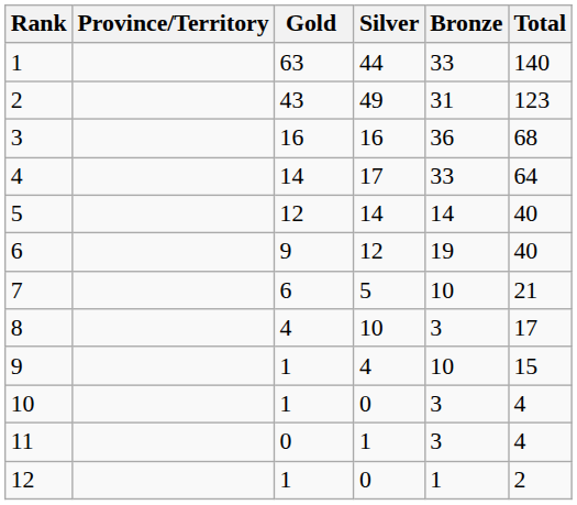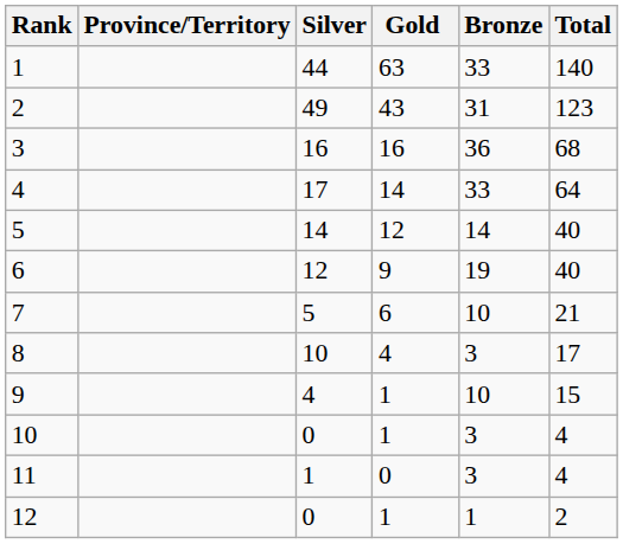 <table class="wikitable">
 <tr>
 <th><strong>Rank</strong></th>
 <th><strong>Province/Territory</strong></th>
+<th bgcolor="silver"><strong>Silver</strong></th>
 <th bgcolor="gold"><strong> Gold  </strong></th>
-<th bgcolor="silver"><strong>Silver</strong></th>
 <th bgcolor="CC9966"><strong>Bronze</strong></th>
 <th><strong>Total</strong></th>
 </tr>
 <tr>
 <td>1</td>
 <td></td>
+<td>44</td>
 <td>63</td>
-<td>44</td>
 <td>33</td>
 <td>140</td>
 </tr>
 <tr>
 <td>2</td>
 <td></td>
+<td>49</td>
 <td>43</td>
-<td>49</td>
 <td>31</td>
 <td>123</td>
 </tr>
 <tr>
 <td>3</td>
 <td></td>
 <td>16</td>
 <td>16</td>
 <td>36</td>
 <td>68</td>
 </tr>
 <tr>
 <td>4</td>
 <td></td>
+<td>17</td>
 <td>14</td>
-<td>17</td>
 <td>33</td>
 <td>64</td>
 </tr>
 <tr>
 <td>5</td>
 <td></td>
+<td>14</td>
 <td>12</td>
-<td>14</td>
 <td>14</td>
 <td>40</td>
 </tr>
 <tr>
 <td>6</td>
 <td></td>
+<td>12</td>
 <td>9</td>
-<td>12</td>
 <td>19</td>
 <td>40</td>
 </tr>
 <tr>
 <td>7</td>
 <td></td>
+<td>5</td>
 <td>6</td>
-<td>5</td>
 <td>10</td>
 <td>21</td>
 </tr>
 <tr>
 <td>8</td>
 <td></td>
+<td>10</td>
 <td>4</td>
-<td>10</td>
 <td>3</td>
 <td>17</td>
 </tr>
 <tr>
 <td>9</td>
 <td></td>
+<td>4</td>
 <td>1</td>
-<td>4</td>
 <td>10</td>
 <td>15</td>
 </tr>
 <tr>
 <td>10</td>
 <td><strong></strong></td>
+<td>0</td>
+<td>1</td>
+<td>3</td>
+<td>4</td>
+</tr>
+<tr>
+<td>11</td>
+<td></td>
 <td>1</td>
 <td>0</td>
 <td>3</td>
 <td>4</td>
 </tr>
 <tr>
-<td>11</td>
+<td>12</td>
 <td></td>
 <td>0</td>
 <td>1</td>
-<td>3</td>
-<td>4</td>
-</tr>
-<tr>
-<td>12</td>
-<td></td>
-<td>1</td>
-<td>0</td>
 <td>1</td>
 <td>2</td>
 </tr>
 </table>
